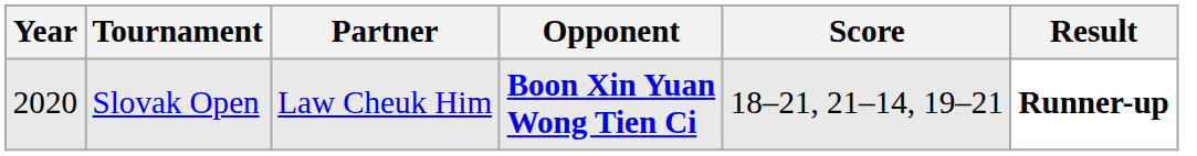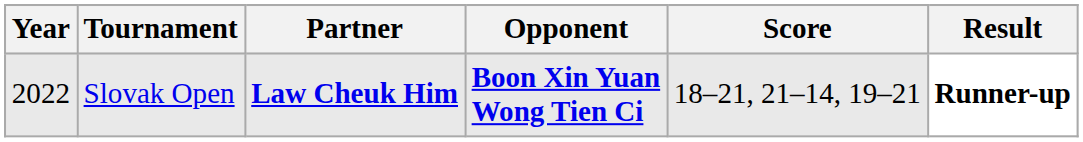 <table class="sortable wikitable" style="font-size: 90%;">
 <tr>
 <th>Year</th>
 <th>Tournament</th>
 <th>Partner</th>
 <th>Opponent</th>
 <th>Score</th>
 <th>Result</th>
 </tr>
 <tr style="background:#E9E9E9">
-<td align="center">2020</td>
+<td align="center">2022</td>
 <td align="left"><a href='#'>Slovak Open</a></td>
-<td align="left"> <a href='#'>Law Cheuk Him</a></td>
+<td align="left"><strong> <a href='#'>Law Cheuk Him</a></strong></td>
 <td align="left"><strong> <a href='#'>Boon Xin Yuan</a><br> <a href='#'>Wong Tien Ci</a></strong></td>
 <td align="left">18–21, 21–14, 19–21</td>
 <td style="text-align:left; background:white"> <strong>Runner-up</strong></td>
 </tr>
 </table>
